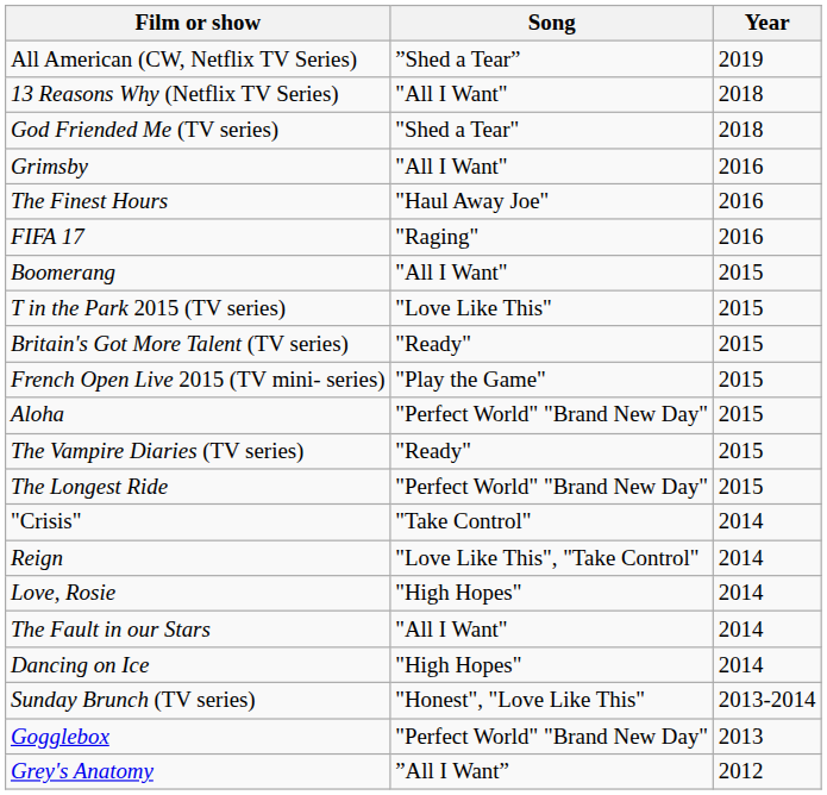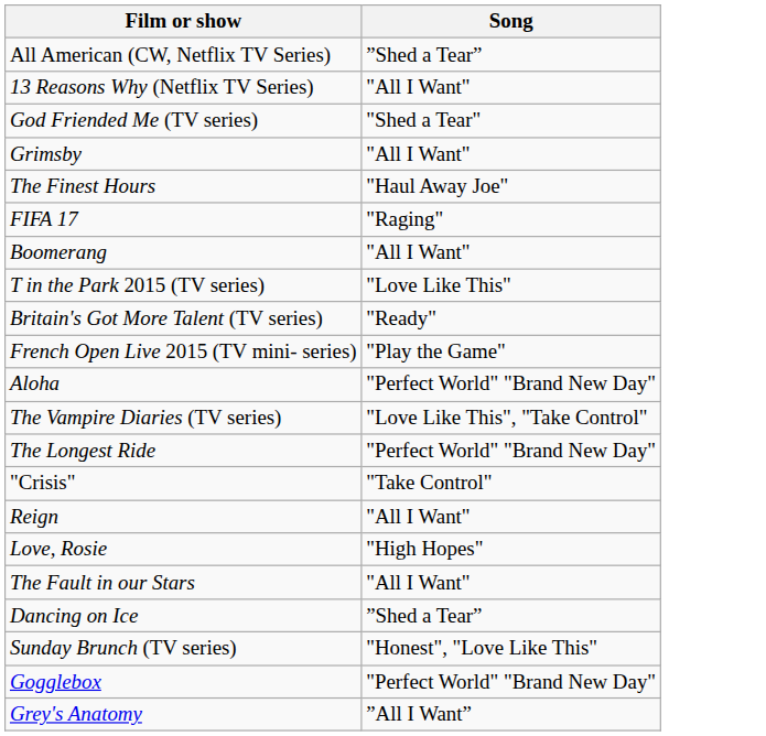 <table class="wikitable">
 <tr>
 <th>Film or show</th>
 <th>Song</th>
-<th>Year</th>
 </tr>
 <tr>
 <td>All American (CW, Netflix TV Series)</td>
 <td>”Shed a Tear”</td>
-<td>2019</td>
 </tr>
 <tr>
 <td><em>13 Reasons Why</em> (Netflix TV Series)</td>
 <td>"All I Want"</td>
-<td>2018</td>
 </tr>
 <tr>
 <td><em>God Friended Me</em> (TV series)</td>
 <td>"Shed a Tear"</td>
-<td>2018</td>
 </tr>
 <tr>
 <td><em>Grimsby</em></td>
 <td>"All I Want"</td>
-<td>2016</td>
 </tr>
 <tr>
 <td><em>The Finest Hours</em></td>
 <td>"Haul Away Joe"</td>
-<td>2016</td>
 </tr>
 <tr>
 <td><em>FIFA 17</em></td>
 <td>"Raging"</td>
-<td>2016</td>
 </tr>
 <tr>
 <td><em>Boomerang</em></td>
 <td>"All I Want"</td>
-<td>2015</td>
 </tr>
 <tr>
 <td><em>T in the Park</em> 2015 (TV series)</td>
 <td>"Love Like This"</td>
-<td>2015</td>
 </tr>
 <tr>
 <td><em>Britain's Got More Talent</em> (TV series)</td>
 <td>"Ready"</td>
-<td>2015</td>
 </tr>
 <tr>
 <td><em>French Open Live</em> 2015 (TV mini- series)</td>
 <td>"Play the Game"</td>
-<td>2015</td>
 </tr>
 <tr>
 <td><em>Aloha</em></td>
 <td>"Perfect World" "Brand New Day"</td>
-<td>2015</td>
 </tr>
 <tr>
 <td><em>The Vampire Diaries</em> (TV series)</td>
-<td>"Ready"</td>
-<td>2015</td>
+<td>"Love Like This", "Take Control"</td>
 </tr>
 <tr>
 <td><em>The Longest Ride</em></td>
 <td>"Perfect World" "Brand New Day"</td>
-<td>2015</td>
 </tr>
 <tr>
 <td>"Crisis"</td>
 <td>"Take Control"</td>
-<td>2014</td>
 </tr>
 <tr>
 <td><em>Reign</em></td>
-<td>"Love Like This", "Take Control"</td>
-<td>2014</td>
+<td>"All I Want"</td>
 </tr>
 <tr>
 <td><em>Love, Rosie</em></td>
 <td>"High Hopes"</td>
-<td>2014</td>
 </tr>
 <tr>
 <td><em>The Fault in our Stars</em></td>
 <td>"All I Want"</td>
-<td>2014</td>
 </tr>
 <tr>
 <td><em>Dancing on Ice</em></td>
-<td>"High Hopes"</td>
-<td>2014</td>
+<td>”Shed a Tear”</td>
 </tr>
 <tr>
 <td><em>Sunday Brunch</em> (TV series)</td>
 <td>"Honest", "Love Like This"</td>
-<td>2013-2014</td>
 </tr>
 <tr>
 <td><em><a href='#'>Gogglebox</a></em></td>
 <td>"Perfect World" "Brand New Day"</td>
-<td>2013</td>
 </tr>
 <tr>
 <td><em><a href='#'>Grey's Anatomy</a></em></td>
 <td>”All I Want”</td>
-<td>2012</td>
 </tr>
 </table>
